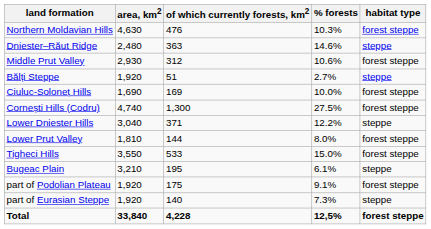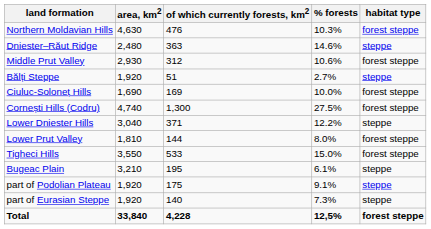 <table class="wikitable">
 <tr>
 <th>land formation</th>
 <th>area, km<sup>2</sup></th>
 <th>of which currently forests, km<sup>2</sup></th>
 <th>% forests</th>
 <th>habitat type</th>
 </tr>
 <tr>
 <td><a href='#'>Northern Moldavian Hills</a></td>
 <td>4,630</td>
 <td>476</td>
 <td>10.3%</td>
 <td><a href='#'>forest steppe</a></td>
 </tr>
 <tr>
 <td><a href='#'>Dniester–Răut Ridge</a></td>
 <td>2,480</td>
 <td>363</td>
 <td>14.6%</td>
 <td><a href='#'>steppe</a></td>
 </tr>
 <tr>
 <td><a href='#'>Middle Prut Valley</a></td>
 <td>2,930</td>
 <td>312</td>
 <td>10.6%</td>
 <td>forest steppe</td>
 </tr>
 <tr>
 <td><a href='#'>Bălți Steppe</a></td>
 <td>1,920</td>
 <td>51</td>
 <td>2.7%</td>
 <td><a href='#'>steppe</a></td>
 </tr>
 <tr>
 <td><a href='#'>Ciuluc-Soloneț Hills</a></td>
 <td>1,690</td>
 <td>169</td>
 <td>10.0%</td>
 <td>forest steppe</td>
 </tr>
 <tr>
 <td><a href='#'>Cornești Hills (Codru)</a></td>
 <td>4,740</td>
 <td>1,300</td>
 <td>27.5%</td>
 <td>forest steppe</td>
 </tr>
 <tr>
 <td><a href='#'>Lower Dniester Hills</a></td>
 <td>3,040</td>
 <td>371</td>
 <td>12.2%</td>
 <td>steppe</td>
 </tr>
 <tr>
 <td><a href='#'>Lower Prut Valley</a></td>
 <td>1,810</td>
 <td>144</td>
 <td>8.0%</td>
 <td>forest steppe</td>
 </tr>
 <tr>
 <td><a href='#'>Tigheci Hills</a></td>
 <td>3,550</td>
 <td>533</td>
 <td>15.0%</td>
 <td>forest steppe</td>
 </tr>
 <tr>
 <td><a href='#'>Bugeac Plain</a></td>
 <td>3,210</td>
 <td>195</td>
 <td>6.1%</td>
 <td>steppe</td>
 </tr>
 <tr>
 <td>part of <a href='#'>Podolian Plateau</a></td>
 <td>1,920</td>
 <td>175</td>
 <td>9.1%</td>
-<td>forest steppe</td>
+<td><a href='#'>steppe</a></td>
 </tr>
 <tr>
 <td>part of <a href='#'>Eurasian Steppe</a></td>
 <td>1,920</td>
 <td>140</td>
 <td>7.3%</td>
 <td>steppe</td>
 </tr>
 <tr>
 <td><strong>Total</strong></td>
 <td><strong>33,840</strong></td>
 <td><strong>4,228</strong></td>
 <td><strong>12,5%</strong></td>
 <td><strong>forest steppe</strong></td>
 </tr>
 </table>
